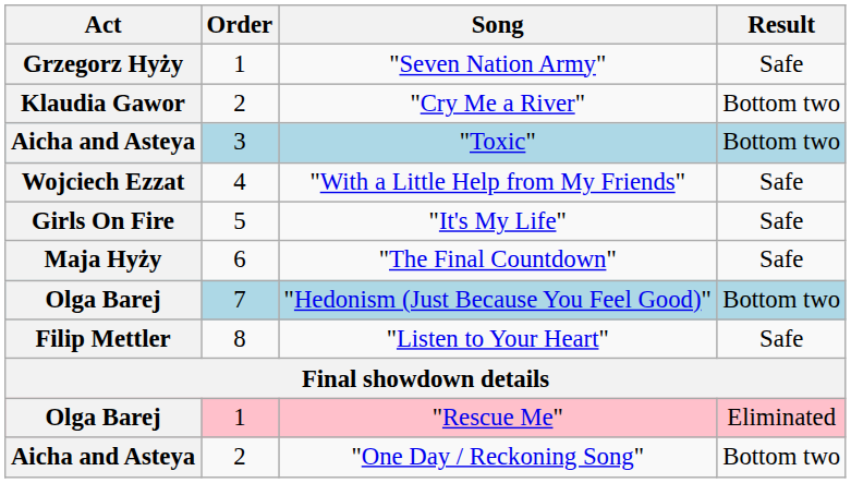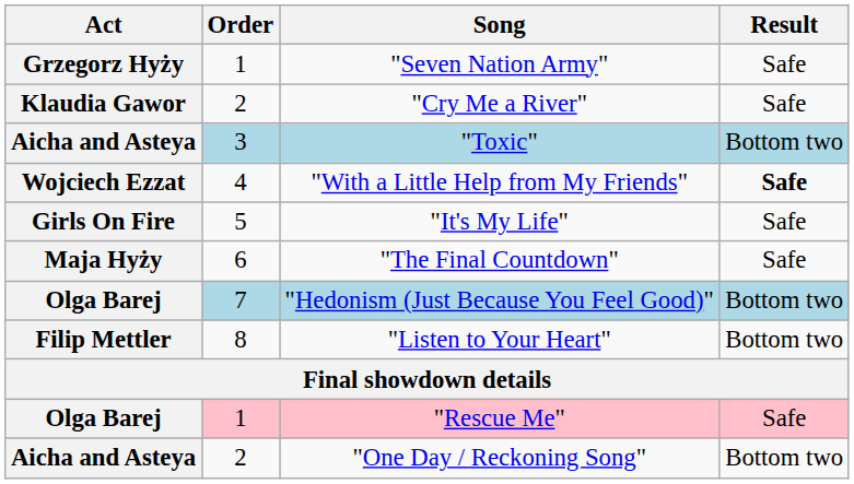 <table class="wikitable plainrowheaders" style="text-align:center;">
 <tr>
 <th scope="col">Act</th>
 <th scope="col">Order</th>
 <th scope="col">Song</th>
 <th scope="col">Result</th>
 </tr>
 <tr>
 <th scope="row">Grzegorz Hyży</th>
 <td>1</td>
 <td>"<a href='#'>Seven Nation Army</a>"</td>
 <td>Safe</td>
 </tr>
 <tr>
 <th scope="row">Klaudia Gawor</th>
 <td>2</td>
 <td>"<a href='#'>Cry Me a River</a>"</td>
-<td>Bottom two</td>
+<td>Safe</td>
 </tr>
 <tr bgcolor="lightblue">
 <th scope="row">Aicha and Asteya</th>
 <td>3</td>
 <td>"<a href='#'>Toxic</a>"</td>
 <td>Bottom two</td>
 </tr>
 <tr>
 <th scope="row">Wojciech Ezzat</th>
 <td>4</td>
 <td>"<a href='#'>With a Little Help from My Friends</a>"</td>
-<td>Safe</td>
+<td><strong>Safe</strong></td>
 </tr>
 <tr>
 <th scope="row">Girls On Fire</th>
 <td>5</td>
 <td>"<a href='#'>It's My Life</a>"</td>
 <td>Safe</td>
 </tr>
 <tr>
 <th scope="row">Maja Hyży</th>
 <td>6</td>
 <td>"<a href='#'>The Final Countdown</a>"</td>
 <td>Safe</td>
 </tr>
 <tr bgcolor="lightblue">
 <th scope="row">Olga Barej</th>
 <td>7</td>
 <td>"<a href='#'>Hedonism (Just Because You Feel Good)</a>"</td>
 <td>Bottom two</td>
 </tr>
 <tr>
 <th scope="row">Filip Mettler</th>
 <td>8</td>
 <td>"<a href='#'>Listen to Your Heart</a>"</td>
-<td>Safe</td>
+<td>Bottom two</td>
 </tr>
 <tr>
 <th colspan="4">Final showdown details</th>
 </tr>
 <tr style="background:pink;">
 <th scope="row">Olga Barej</th>
 <td>1</td>
 <td>"<a href='#'>Rescue Me</a>"</td>
-<td>Eliminated</td>
+<td>Safe</td>
 </tr>
 <tr>
 <th scope="row">Aicha and Asteya</th>
 <td>2</td>
 <td>"<a href='#'>One Day / Reckoning Song</a>"</td>
 <td>Bottom two</td>
 </tr>
 </table>
